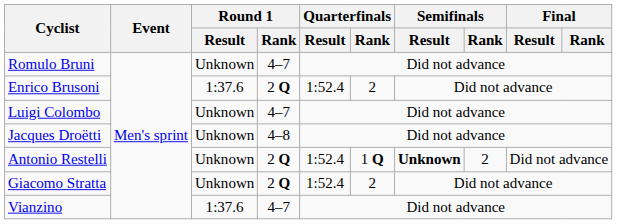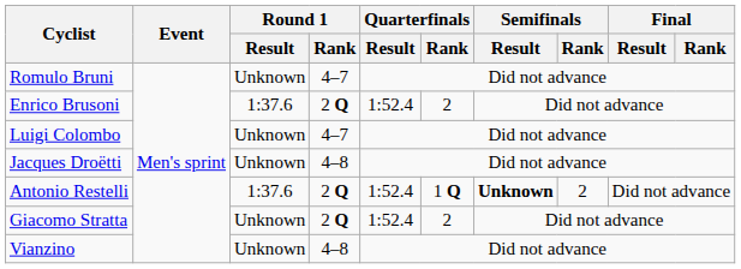 <table class=wikitable>
 <tr>
 <th rowspan=2>Cyclist</th>
 <th rowspan=2>Event</th>
 <th colspan=2>Round 1</th>
 <th colspan=2>Quarterfinals</th>
 <th colspan=2>Semifinals</th>
 <th colspan=2>Final</th>
 </tr>
 <tr>
 <th>Result</th>
 <th>Rank</th>
 <th>Result</th>
 <th>Rank</th>
 <th>Result</th>
 <th>Rank</th>
 <th>Result</th>
 <th>Rank</th>
 </tr>
 <tr align=center>
 <td align=left><a href='#'>Romulo Bruni</a></td>
 <td rowspan=7><a href='#'>Men's sprint</a></td>
 <td>Unknown</td>
 <td>4–7</td>
 <td colspan=6>Did not advance</td>
 </tr>
 <tr align=center>
 <td align=left><a href='#'>Enrico Brusoni</a></td>
 <td>1:37.6</td>
 <td>2 <strong>Q</strong></td>
 <td>1:52.4</td>
 <td>2</td>
 <td colspan=4>Did not advance</td>
 </tr>
 <tr align=center>
 <td align=left><a href='#'>Luigi Colombo</a></td>
 <td>Unknown</td>
 <td>4–7</td>
 <td colspan=6>Did not advance</td>
 </tr>
 <tr align=center>
 <td align=left><a href='#'>Jacques Droëtti</a></td>
 <td>Unknown</td>
 <td>4–8</td>
 <td colspan=6>Did not advance</td>
 </tr>
 <tr align=center>
 <td align=left><a href='#'>Antonio Restelli</a></td>
-<td>Unknown</td>
+<td>1:37.6</td>
 <td>2 <strong>Q</strong></td>
 <td>1:52.4</td>
 <td>1 <strong>Q</strong></td>
 <td><strong>Unknown</strong></td>
 <td>2</td>
 <td colspan=2>Did not advance</td>
 </tr>
 <tr align=center>
 <td align=left><a href='#'>Giacomo Stratta</a></td>
 <td>Unknown</td>
 <td>2 <strong>Q</strong></td>
 <td>1:52.4</td>
 <td>2</td>
 <td colspan=4>Did not advance</td>
 </tr>
 <tr align=center>
 <td align=left><a href='#'>Vianzino</a></td>
-<td>1:37.6</td>
-<td>4–7</td>
+<td>Unknown</td>
+<td>4–8</td>
 <td colspan=6>Did not advance</td>
 </tr>
 </table>
